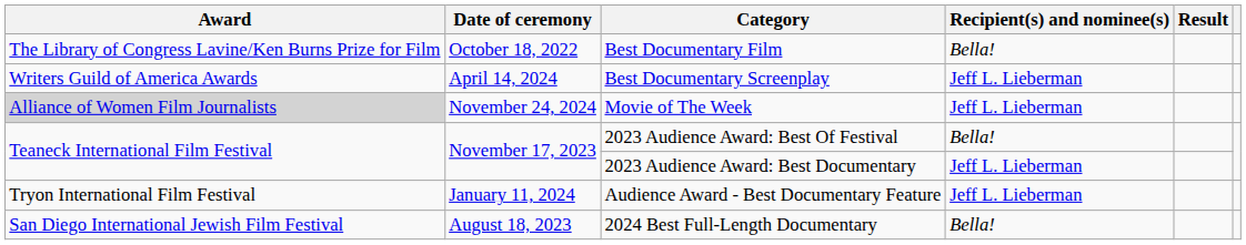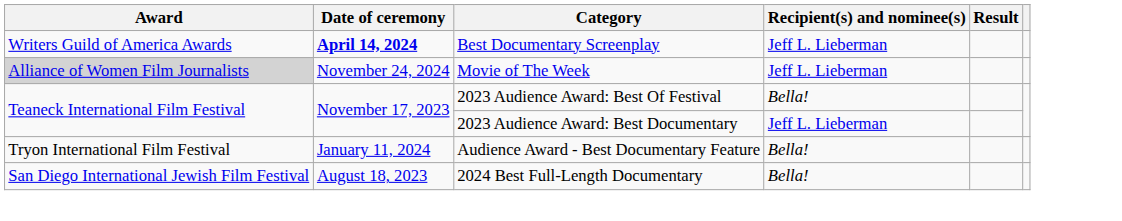 <table class="wikitable sortable">
 <tr>
 <th>Award</th>
 <th>Date of ceremony</th>
 <th>Category</th>
 <th>Recipient(s) and nominee(s)</th>
 <th>Result</th>
 <th class="unsortable"></th>
 </tr>
 <tr>
-<td><a href='#'>The Library of Congress Lavine/Ken Burns Prize for Film</a></td>
-<td><a href='#'>October 18, 2022</a></td>
-<td><a href='#'>Best Documentary Film</a></td>
-<td><em>Bella!</em></td>
-<td></td>
-<td style="text-align:center;"></td>
-</tr>
-<tr>
 <td><a href='#'>Writers Guild of America Awards</a></td>
-<td><a href='#'>April 14, 2024</a></td>
+<td><strong><a href='#'>April 14, 2024</a></strong></td>
 <td><a href='#'>Best Documentary Screenplay</a></td>
 <td><a href='#'>Jeff L. Lieberman</a></td>
 <td></td>
 <td style="text-align:center;"></td>
 </tr>
 <tr>
 <td style="background: lightgrey;"><a href='#'>Alliance of Women Film Journalists</a></td>
 <td><a href='#'>November 24, 2024</a></td>
 <td><a href='#'>Movie of The Week</a></td>
 <td><a href='#'>Jeff L. Lieberman</a></td>
 <td></td>
 <td style="text-align:center;"></td>
 </tr>
 <tr>
 <td rowspan="2"><a href='#'>Teaneck International Film Festival</a></td>
 <td rowspan="2"><a href='#'>November 17, 2023</a></td>
 <td>2023 Audience Award: Best Of Festival</td>
 <td><em>Bella!</em></td>
 <td></td>
 <td rowspan="2" style="text-align:center;"></td>
 </tr>
 <tr>
 <td>2023 Audience Award: Best Documentary</td>
 <td><a href='#'>Jeff L. Lieberman</a></td>
 <td></td>
 </tr>
 <tr>
 <td Tryon International Film Festival>Tryon International Film Festival</td>
 <td><a href='#'>January 11, 2024</a></td>
 <td>Audience Award - Best Documentary Feature</td>
-<td><a href='#'>Jeff L. Lieberman</a></td>
+<td><em>Bella!</em></td>
 <td></td>
 <td style="text-align:center;"></td>
 </tr>
 <tr>
 <td><a href='#'>San Diego International Jewish Film Festival</a></td>
 <td><a href='#'>August 18, 2023</a></td>
 <td>2024 Best Full-Length Documentary</td>
 <td><em>Bella!</em></td>
 <td></td>
 <td style="text-align:center;"></td>
 </tr>
 </table>
